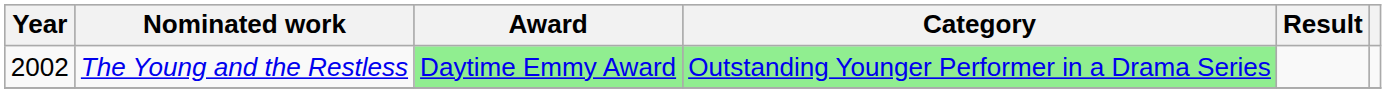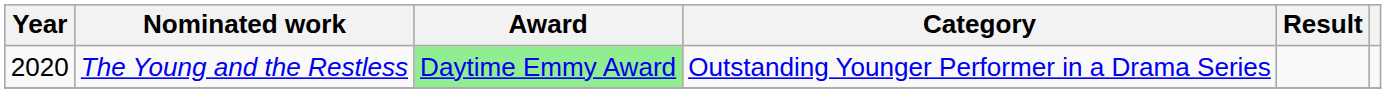 <table class="wikitable plainrowheaders">
 <tr>
 <th>Year</th>
 <th>Nominated work</th>
 <th>Award</th>
 <th>Category</th>
 <th>Result</th>
 <th scope="col"></th>
 </tr>
 <tr>
-<td style="text-align:center;">2002</td>
+<td style="text-align:center;">2020</td>
 <td style="text-align:center;"><em><a href='#'>The Young and the Restless</a></em></td>
 <td style="background: lightgreen;"><a href='#'>Daytime Emmy Award</a></td>
-<td style="background: lightgreen;"><a href='#'>Outstanding Younger Performer in a Drama Series</a></td>
+<td><a href='#'>Outstanding Younger Performer in a Drama Series</a></td>
 <td></td>
 <td align="center"></td>
 </tr>
 <tr>
 </tr>
 </table>
